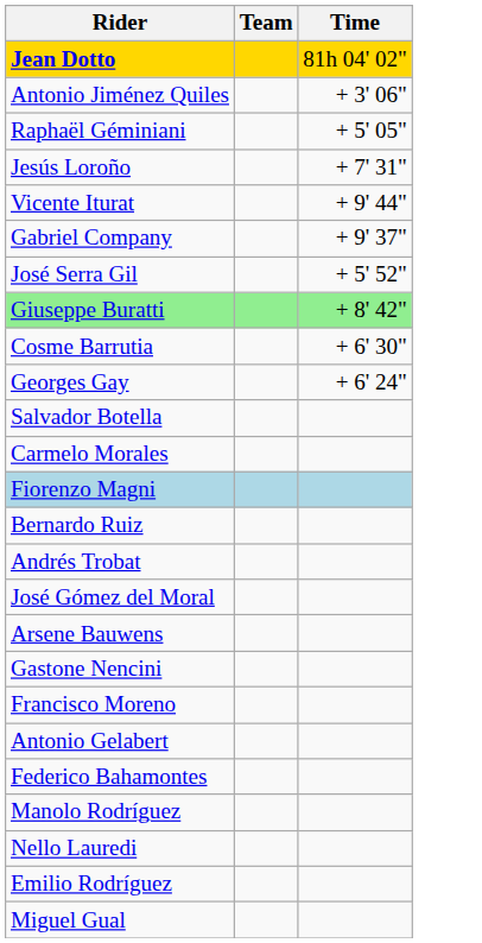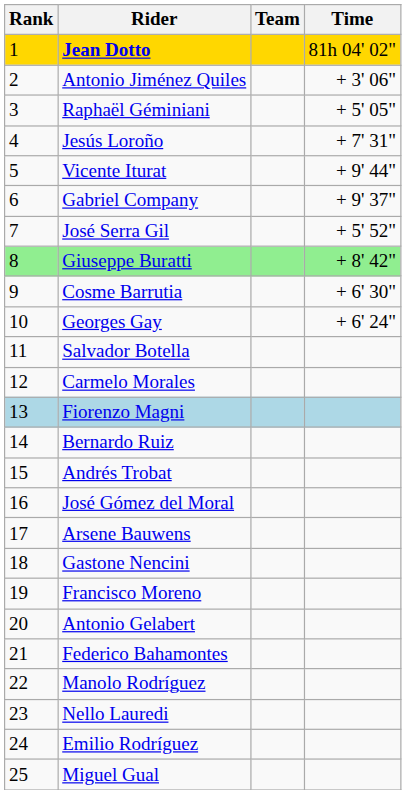 <table class="wikitable">
 <tr>
+<th>Rank</th>
 <th>Rider</th>
 <th>Team</th>
 <th>Time</th>
 </tr>
 <tr bgcolor=gold>
+<td>1</td>
 <td>	<strong><a href='#'>Jean Dotto</a></strong></td>
 <td></td>
 <td align="right">81h 04' 02"</td>
 </tr>
 <tr>
+<td>2</td>
 <td> <a href='#'>Antonio Jiménez Quiles</a></td>
 <td></td>
 <td align="right">+ 3' 06"</td>
 </tr>
 <tr>
+<td>3</td>
 <td>	<a href='#'>Raphaël Géminiani</a></td>
 <td></td>
 <td align="right">+ 5' 05"</td>
 </tr>
 <tr>
+<td>4</td>
 <td>  	<a href='#'>Jesús Loroño</a></td>
 <td></td>
 <td align="right">+ 7' 31"</td>
 </tr>
 <tr>
+<td>5</td>
 <td>  	<a href='#'>Vicente Iturat</a></td>
 <td></td>
 <td align="right">+ 9' 44"</td>
 </tr>
 <tr>
+<td>6</td>
 <td>  <a href='#'>Gabriel Company</a></td>
 <td></td>
 <td align="right">+ 9' 37"</td>
 </tr>
 <tr>
+<td>7</td>
 <td>  <a href='#'>José Serra Gil</a></td>
 <td></td>
 <td align="right">+ 5' 52"</td>
 </tr>
 <tr bgcolor=lightgreen>
+<td>8</td>
 <td> 	<a href='#'>Giuseppe Buratti</a></td>
 <td></td>
 <td align="right">+ 8' 42"</td>
 </tr>
 <tr>
+<td>9</td>
 <td>  	<a href='#'>Cosme Barrutia</a></td>
 <td></td>
 <td align="right">+ 6' 30"</td>
 </tr>
 <tr>
+<td>10</td>
 <td>	<a href='#'>Georges Gay</a></td>
 <td></td>
 <td align="right">+ 6' 24"</td>
 </tr>
 <tr>
+<td>11</td>
 <td>  <a href='#'>Salvador Botella</a></td>
 <td></td>
 <td align="right"></td>
 </tr>
 <tr>
+<td>12</td>
 <td>  <a href='#'>Carmelo Morales</a></td>
 <td></td>
 <td align="right"></td>
 </tr>
 <tr bgcolor=lightblue>
+<td>13</td>
 <td> 	<a href='#'>Fiorenzo Magni</a></td>
 <td></td>
 <td align="right"></td>
 </tr>
 <tr>
+<td>14</td>
 <td>  <a href='#'>Bernardo Ruiz</a></td>
 <td></td>
 <td align="right"></td>
 </tr>
 <tr>
+<td>15</td>
 <td>  <a href='#'>Andrés Trobat</a></td>
 <td></td>
 <td align="right"></td>
 </tr>
 <tr>
+<td>16</td>
 <td> <a href='#'>José Gómez del Moral</a></td>
 <td></td>
 <td align="right"></td>
 </tr>
 <tr>
+<td>17</td>
 <td>	<a href='#'>Arsene Bauwens</a></td>
 <td></td>
 <td align="right"></td>
 </tr>
 <tr>
+<td>18</td>
 <td> <a href='#'>Gastone Nencini</a></td>
 <td></td>
 <td align="right"></td>
 </tr>
 <tr>
+<td>19</td>
 <td>  <a href='#'>Francisco Moreno</a></td>
 <td></td>
 <td align="right"></td>
 </tr>
 <tr>
+<td>20</td>
 <td>  <a href='#'>Antonio Gelabert</a></td>
 <td></td>
 <td align="right"></td>
 </tr>
 <tr>
+<td>21</td>
 <td>  	<a href='#'>Federico Bahamontes</a></td>
 <td></td>
 <td align="right"></td>
 </tr>
 <tr>
+<td>22</td>
 <td>  <a href='#'>Manolo Rodríguez</a></td>
 <td></td>
 <td align="right"></td>
 </tr>
 <tr>
+<td>23</td>
 <td>	<a href='#'>Nello Lauredi</a></td>
 <td></td>
 <td align="right"></td>
 </tr>
 <tr>
+<td>24</td>
 <td>  	<a href='#'>Emilio Rodríguez</a></td>
 <td></td>
 <td align="right"></td>
 </tr>
 <tr>
+<td>25</td>
 <td>  	<a href='#'>Miguel Gual</a></td>
 <td></td>
 <td align="right"></td>
 </tr>
 </table>
